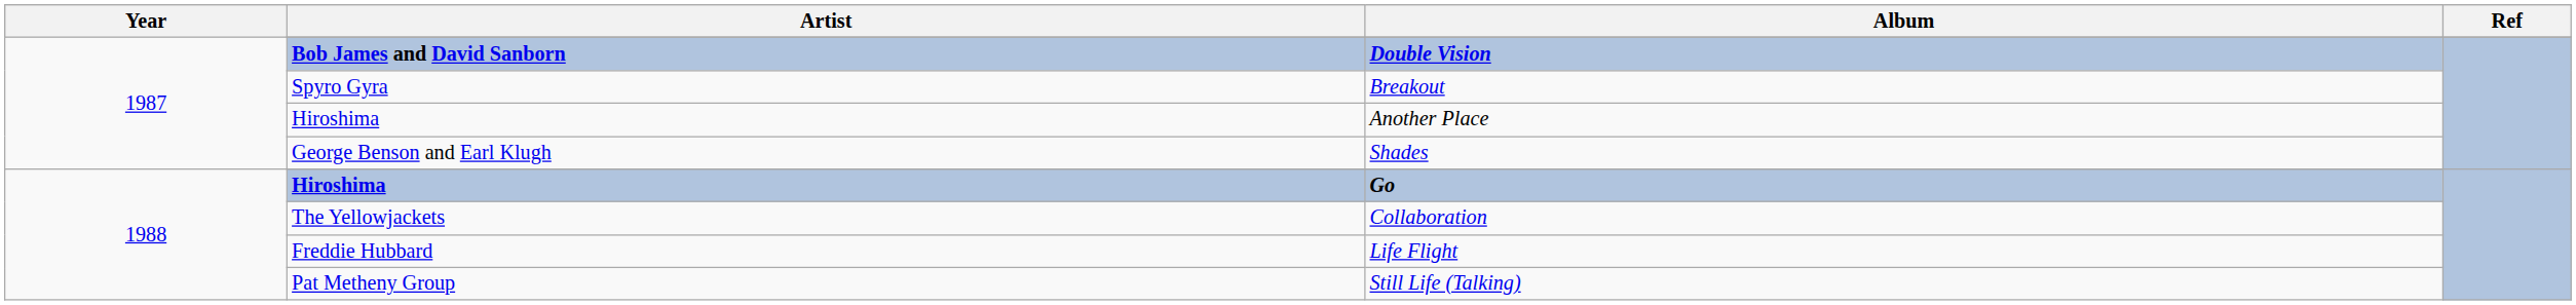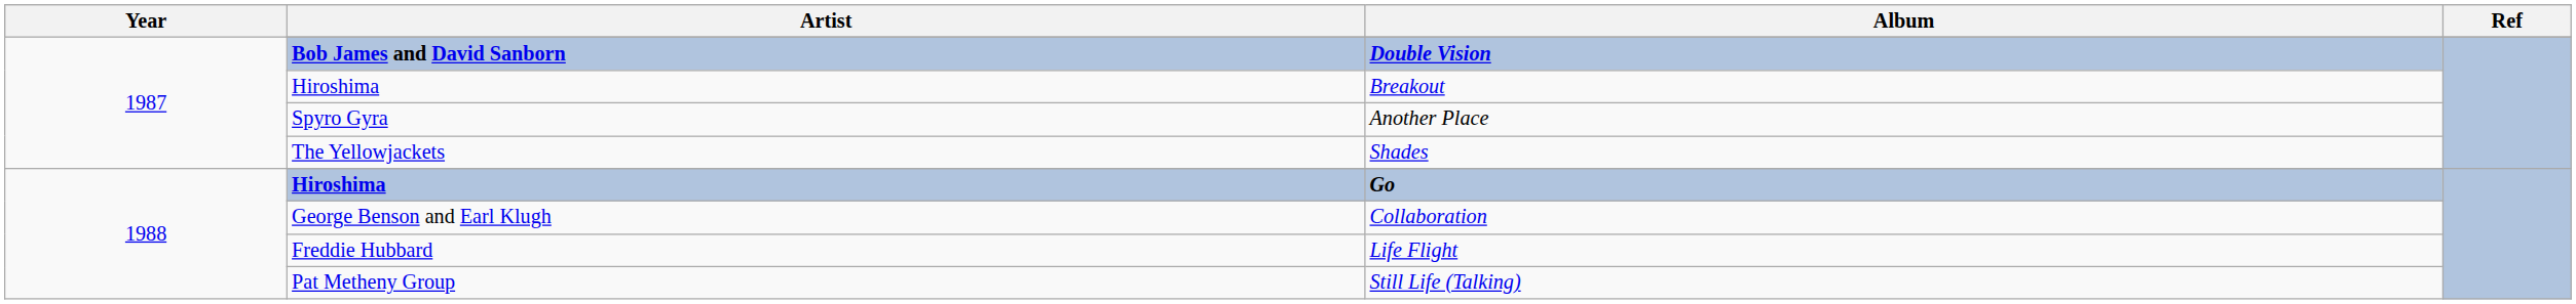 <table class="wikitable" style="width:100%;">
 <tr style="background:#bebebe;">
 <th style="width:11%;">Year</th>
 <th style="width:42%;">Artist</th>
 <th style="width:42%;">Album</th>
 <th style="width:5%;">Ref</th>
 </tr>
 <tr>
 <td rowspan="5" align="center"><a href='#'>1987</a></td>
 </tr>
 <tr style="background:#B0C4DE">
 <td><strong><a href='#'>Bob James</a> and <a href='#'>David Sanborn</a></strong></td>
 <td><strong><em><a href='#'>Double Vision</a></em></strong></td>
 <td rowspan="5" align="center"></td>
 </tr>
 <tr>
-<td><a href='#'>Spyro Gyra</a></td>
+<td><a href='#'>Hiroshima</a></td>
 <td><em><a href='#'>Breakout</a></em></td>
 </tr>
 <tr>
-<td><a href='#'>Hiroshima</a></td>
+<td><a href='#'>Spyro Gyra</a></td>
 <td><em>Another Place</em></td>
 </tr>
 <tr>
-<td><a href='#'>George Benson</a> and <a href='#'>Earl Klugh</a></td>
+<td><a href='#'>The Yellowjackets</a></td>
 <td><em><a href='#'>Shades</a></em></td>
 </tr>
 <tr>
 <td rowspan="5" align="center"><a href='#'>1988</a></td>
 </tr>
 <tr style="background:#B0C4DE">
 <td><strong><a href='#'>Hiroshima</a></strong></td>
 <td><strong><em>Go</em></strong></td>
 <td rowspan="5" align="center"></td>
 </tr>
 <tr>
-<td><a href='#'>The Yellowjackets</a></td>
+<td><a href='#'>George Benson</a> and <a href='#'>Earl Klugh</a></td>
 <td><em><a href='#'>Collaboration</a></em></td>
 </tr>
 <tr>
 <td><a href='#'>Freddie Hubbard</a></td>
 <td><em><a href='#'>Life Flight</a></em></td>
 </tr>
 <tr>
 <td><a href='#'>Pat Metheny Group</a></td>
 <td><em><a href='#'>Still Life (Talking)</a></em></td>
 </tr>
 </table>
